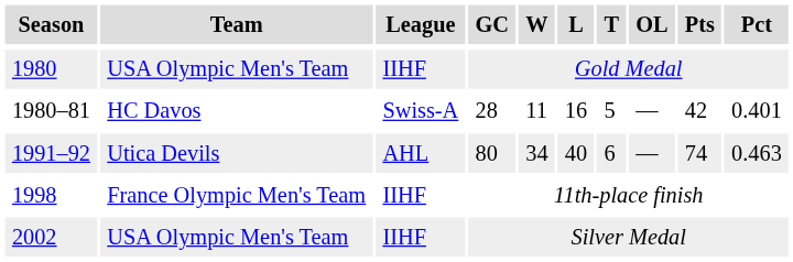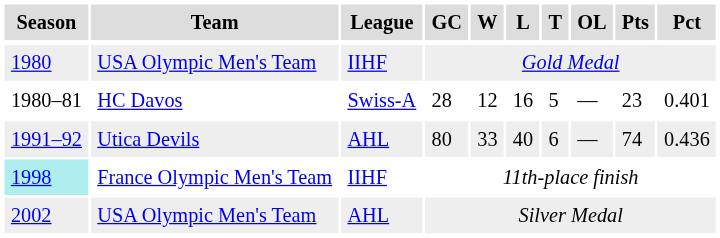 <table cellpadding=5>
 <tr bgcolor="#dddddd">
 <th>Season</th>
 <th>Team</th>
 <th>League</th>
 <th>GC</th>
 <th>W</th>
 <th>L</th>
 <th>T</th>
 <th>OL</th>
 <th>Pts</th>
 <th>Pct</th>
 </tr>
 <tr>
 </tr>
 <tr bgcolor="#eeeeee">
 <td><a href='#'>1980</a></td>
 <td><a href='#'>USA Olympic Men's Team</a></td>
 <td><a href='#'>IIHF</a></td>
 <td colspan="7" align="center"><em><a href='#'>Gold Medal</a></em></td>
 </tr>
 <tr>
 <td>1980–81</td>
 <td><a href='#'>HC Davos</a></td>
 <td><a href='#'>Swiss-A</a></td>
 <td>28</td>
-<td>11</td>
+<td>12</td>
 <td>16</td>
 <td>5</td>
 <td>—</td>
-<td>42</td>
+<td>23</td>
 <td>0.401</td>
 </tr>
 <tr bgcolor="#eeeeee">
 <td><a href='#'>1991–92</a></td>
 <td><a href='#'>Utica Devils</a></td>
 <td><a href='#'>AHL</a></td>
 <td>80</td>
-<td>34</td>
+<td>33</td>
 <td>40</td>
 <td>6</td>
 <td>—</td>
 <td>74</td>
-<td>0.463</td>
+<td>0.436</td>
 </tr>
 <tr>
-<td><a href='#'>1998</a></td>
+<td style="background: paleturquoise;"><a href='#'>1998</a></td>
 <td><a href='#'>France Olympic Men's Team</a></td>
 <td><a href='#'>IIHF</a></td>
 <td colspan="7" align="center"><em>11th-place finish</em></td>
 </tr>
 <tr bgcolor="#eeeeee">
 <td><a href='#'>2002</a></td>
 <td><a href='#'>USA Olympic Men's Team</a></td>
-<td><a href='#'>IIHF</a></td>
+<td><a href='#'>AHL</a></td>
 <td colspan="7" align="center"><em>Silver Medal</em></td>
 </tr>
 <tr>
 </tr>
 </table>
